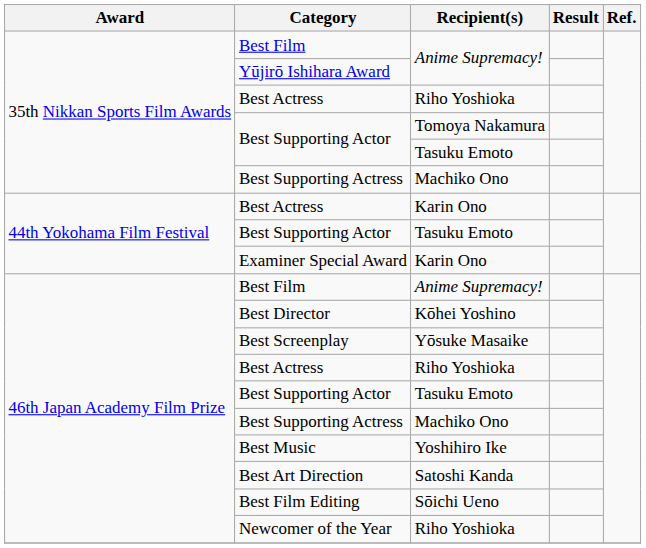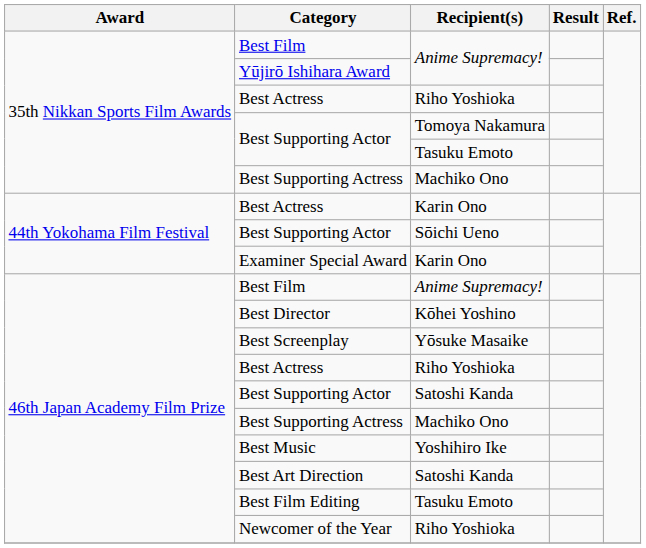 <table class="wikitable plainrowheaders sortable">
 <tr>
 <th scope="col">Award</th>
 <th scope="col">Category</th>
 <th scope="col">Recipient(s)</th>
 <th scope="col">Result</th>
 <th scope="col" class="unsortable">Ref.</th>
 </tr>
 <tr>
 <td rowspan=6>35th <a href='#'>Nikkan Sports Film Awards</a></td>
 <td><a href='#'>Best Film</a></td>
 <td rowspan=2><em>Anime Supremacy!</em></td>
 <td></td>
 <td rowspan=6><br></td>
 </tr>
 <tr>
 <td><a href='#'>Yūjirō Ishihara Award</a></td>
 <td></td>
 </tr>
 <tr>
 <td>Best Actress</td>
 <td>Riho Yoshioka</td>
 <td></td>
 </tr>
 <tr>
 <td rowspan=2>Best Supporting Actor</td>
 <td>Tomoya Nakamura</td>
 <td></td>
 </tr>
 <tr>
 <td>Tasuku Emoto</td>
 <td></td>
 </tr>
 <tr>
 <td>Best Supporting Actress</td>
 <td>Machiko Ono</td>
 <td></td>
 </tr>
 <tr>
 <td rowspan=3><a href='#'>44th Yokohama Film Festival</a></td>
 <td>Best Actress</td>
 <td>Karin Ono</td>
 <td></td>
 <td rowspan=3></td>
 </tr>
 <tr>
 <td>Best Supporting Actor</td>
-<td>Tasuku Emoto</td>
+<td>Sōichi Ueno</td>
 <td></td>
 </tr>
 <tr>
 <td>Examiner Special Award</td>
 <td>Karin Ono</td>
 <td></td>
 </tr>
 <tr>
 <td rowspan=10><a href='#'>46th Japan Academy Film Prize</a></td>
 <td>Best Film</td>
 <td><em>Anime Supremacy!</em></td>
 <td></td>
 <td rowspan=10></td>
 </tr>
 <tr>
 <td>Best Director</td>
 <td>Kōhei Yoshino</td>
 <td></td>
 </tr>
 <tr>
 <td>Best Screenplay</td>
 <td>Yōsuke Masaike</td>
 <td></td>
 </tr>
 <tr>
 <td>Best Actress</td>
 <td>Riho Yoshioka</td>
 <td></td>
 </tr>
 <tr>
 <td>Best Supporting Actor</td>
-<td>Tasuku Emoto</td>
+<td>Satoshi Kanda</td>
 <td></td>
 </tr>
 <tr>
 <td>Best Supporting Actress</td>
 <td>Machiko Ono</td>
 <td></td>
 </tr>
 <tr>
 <td>Best Music</td>
 <td>Yoshihiro Ike</td>
 <td></td>
 </tr>
 <tr>
 <td>Best Art Direction</td>
 <td>Satoshi Kanda</td>
 <td></td>
 </tr>
 <tr>
 <td>Best Film Editing</td>
-<td>Sōichi Ueno</td>
+<td>Tasuku Emoto</td>
 <td></td>
 </tr>
 <tr>
 <td>Newcomer of the Year</td>
 <td>Riho Yoshioka</td>
 <td></td>
 </tr>
 <tr>
 </tr>
 </table>
